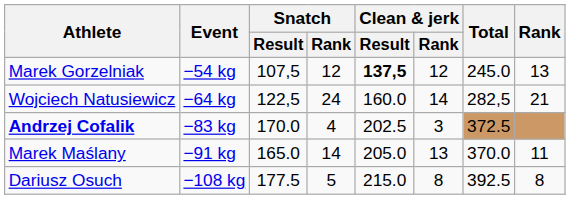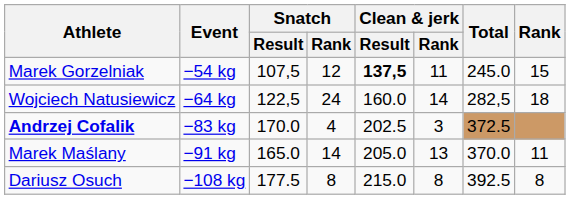 <table class="wikitable" style="font-size:90%">
 <tr>
 <th rowspan="2">Athlete</th>
 <th rowspan="2">Event</th>
 <th colspan="2">Snatch</th>
 <th colspan="2">Clean & jerk</th>
 <th rowspan="2">Total</th>
 <th rowspan="2">Rank</th>
 </tr>
 <tr style="font-size:95%">
 <th>Result</th>
 <th>Rank</th>
 <th>Result</th>
 <th>Rank</th>
 </tr>
 <tr align=center>
 <td align=left><a href='#'>Marek Gorzelniak</a></td>
 <td align=left><a href='#'>−54 kg</a></td>
 <td>107,5</td>
 <td>12</td>
 <td><strong>137,5</strong></td>
-<td>12</td>
+<td>11</td>
 <td>245.0</td>
-<td>13</td>
+<td>15</td>
 </tr>
 <tr align=center>
 <td align=left><a href='#'>Wojciech Natusiewicz</a></td>
 <td align=left><a href='#'>−64 kg</a></td>
 <td>122,5</td>
 <td>24</td>
 <td>160.0</td>
 <td>14</td>
 <td>282,5</td>
-<td>21</td>
+<td>18</td>
 </tr>
 <tr align=center>
 <td align=left><strong><a href='#'>Andrzej Cofalik</a></strong></td>
 <td align=left rowspan=1><a href='#'>−83 kg</a></td>
 <td>170.0</td>
 <td>4</td>
 <td>202.5</td>
 <td>3</td>
 <td align="center" bgcolor='cc9966'>372.5</td>
 <td align="center" bgcolor='cc9966'></td>
 </tr>
 <tr align=center>
 <td align=left><a href='#'>Marek Maślany</a></td>
 <td align=left rowspan=1><a href='#'>−91 kg</a></td>
 <td>165.0</td>
 <td>14</td>
 <td>205.0</td>
 <td>13</td>
 <td>370.0</td>
 <td>11</td>
 </tr>
 <tr align=center>
 <td align=left><a href='#'>Dariusz Osuch</a></td>
 <td align=left rowspan=2><a href='#'>−108 kg</a></td>
 <td>177.5</td>
-<td>5</td>
+<td>8</td>
 <td>215.0</td>
 <td>8</td>
 <td>392.5</td>
 <td>8</td>
 </tr>
 </table>
